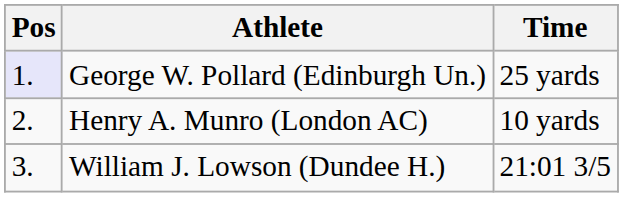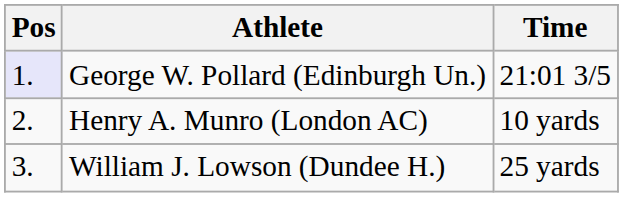 <table class="wikitable">
 <tr>
 <th>Pos</th>
 <th>Athlete</th>
 <th>Time</th>
 </tr>
 <tr>
 <td style="background: lavender;">1.</td>
 <td>George W. Pollard (Edinburgh Un.)</td>
-<td>25 yards</td>
+<td>21:01 3/5</td>
 </tr>
 <tr>
 <td>2.</td>
 <td>Henry A. Munro (London AC)</td>
 <td>10 yards</td>
 </tr>
 <tr>
 <td>3.</td>
 <td>William J. Lowson (Dundee H.)</td>
-<td>21:01 3/5</td>
+<td>25 yards</td>
 </tr>
 </table>
